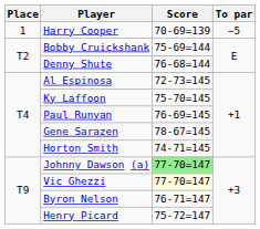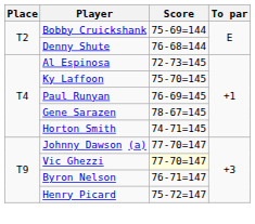 <table class="wikitable">
 <tr>
 <th>Place</th>
 <th>Player</th>
 <th>Score</th>
 <th>To par</th>
-</tr>
-<tr>
-<td align="center">1</td>
-<td> <a href='#'>Harry Cooper</a></td>
-<td>70-69=139</td>
-<td align="center">−5</td>
 </tr>
 <tr>
 <td rowspan="2" align="center">T2</td>
 <td> <a href='#'>Bobby Cruickshank</a></td>
 <td>75-69=144</td>
 <td rowspan="2" align="center">E</td>
 </tr>
 <tr>
 <td> <a href='#'>Denny Shute</a></td>
 <td>76-68=144</td>
 </tr>
 <tr>
 <td rowspan="5" align="center">T4</td>
 <td> <a href='#'>Al Espinosa</a></td>
 <td>72-73=145</td>
 <td rowspan="5" align="center">+1</td>
 </tr>
 <tr>
 <td> <a href='#'>Ky Laffoon</a></td>
 <td>75-70=145</td>
 </tr>
 <tr>
 <td> <a href='#'>Paul Runyan</a></td>
 <td>76-69=145</td>
 </tr>
 <tr>
 <td> <a href='#'>Gene Sarazen</a></td>
 <td>78-67=145</td>
 </tr>
 <tr>
 <td> <a href='#'>Horton Smith</a></td>
 <td>74-71=145</td>
 </tr>
 <tr>
 <td rowspan="4" align="center">T9</td>
 <td> <a href='#'>Johnny Dawson</a> <a href='#'>(a)</a></td>
-<td style="background: lightgreen;">77-70=147</td>
+<td>77-70=147</td>
 <td rowspan="4" align="center">+3</td>
 </tr>
 <tr>
 <td> <a href='#'>Vic Ghezzi</a></td>
 <td style="background: lightyellow;">77-70=147</td>
 </tr>
 <tr>
 <td> <a href='#'>Byron Nelson</a></td>
 <td>76-71=147</td>
 </tr>
 <tr>
 <td> <a href='#'>Henry Picard</a></td>
 <td>75-72=147</td>
 </tr>
 </table>
